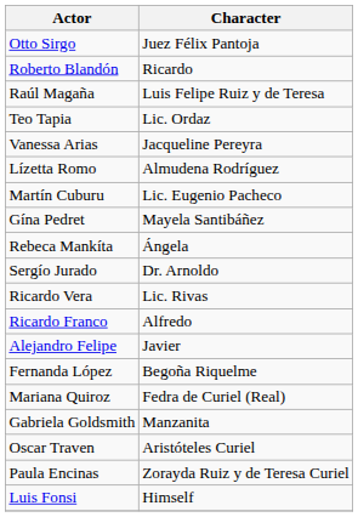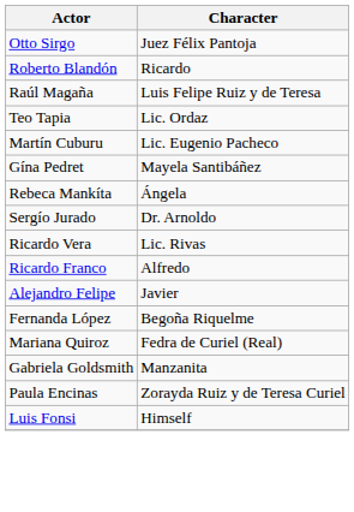 <table class="wikitable">
 <tr>
 <th>Actor</th>
 <th>Character</th>
 </tr>
 <tr>
 <td><a href='#'>Otto Sirgo</a></td>
 <td>Juez Félix Pantoja</td>
 </tr>
 <tr>
 <td><a href='#'>Roberto Blandón</a></td>
 <td>Ricardo</td>
 </tr>
 <tr>
 <td>Raúl Magaña</td>
 <td>Luis Felipe Ruiz y de Teresa</td>
 </tr>
 <tr>
 <td>Teo Tapia</td>
 <td>Lic. Ordaz</td>
-</tr>
-<tr>
-<td>Vanessa Arias</td>
-<td>Jacqueline Pereyra</td>
-</tr>
-<tr>
-<td>Lízetta Romo</td>
-<td>Almudena Rodríguez</td>
 </tr>
 <tr>
 <td>Martín Cuburu</td>
 <td>Lic. Eugenio Pacheco</td>
 </tr>
 <tr>
 <td>Gína Pedret</td>
 <td>Mayela Santibáñez</td>
 </tr>
 <tr>
 <td>Rebeca Mankíta</td>
 <td>Ángela</td>
 </tr>
 <tr>
 <td>Sergío Jurado</td>
 <td>Dr. Arnoldo</td>
 </tr>
 <tr>
 <td>Ricardo Vera</td>
 <td>Lic. Rivas</td>
 </tr>
 <tr>
 <td><a href='#'>Ricardo Franco</a></td>
 <td>Alfredo</td>
 </tr>
 <tr>
 <td><a href='#'>Alejandro Felipe</a></td>
 <td>Javier</td>
 </tr>
 <tr>
 <td>Fernanda López</td>
 <td>Begoña Riquelme</td>
 </tr>
 <tr>
 <td>Mariana Quiroz</td>
 <td>Fedra de Curiel (Real)</td>
 </tr>
 <tr>
 <td>Gabriela Goldsmith</td>
 <td>Manzanita</td>
 </tr>
 <tr>
-<td>Oscar Traven</td>
-<td>Aristóteles Curiel</td>
-</tr>
-<tr>
 <td>Paula Encinas</td>
 <td>Zorayda Ruiz y de Teresa Curiel</td>
 </tr>
 <tr>
 <td><a href='#'>Luis Fonsi</a></td>
 <td>Himself </td>
 </tr>
 <tr>
 </tr>
 </table>
